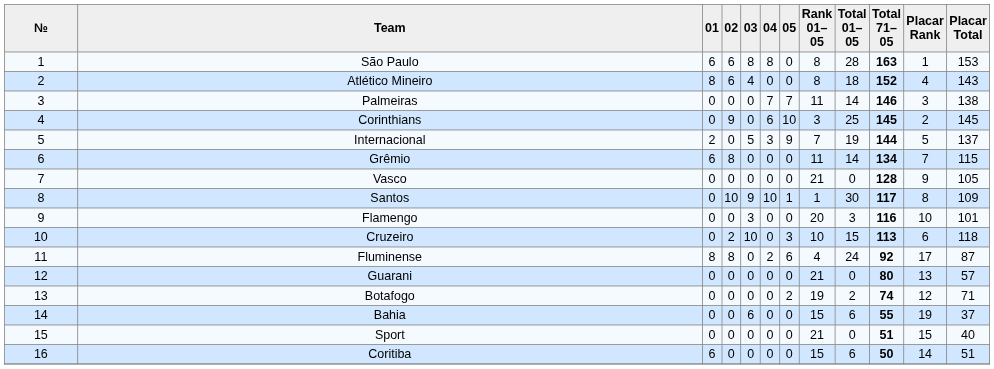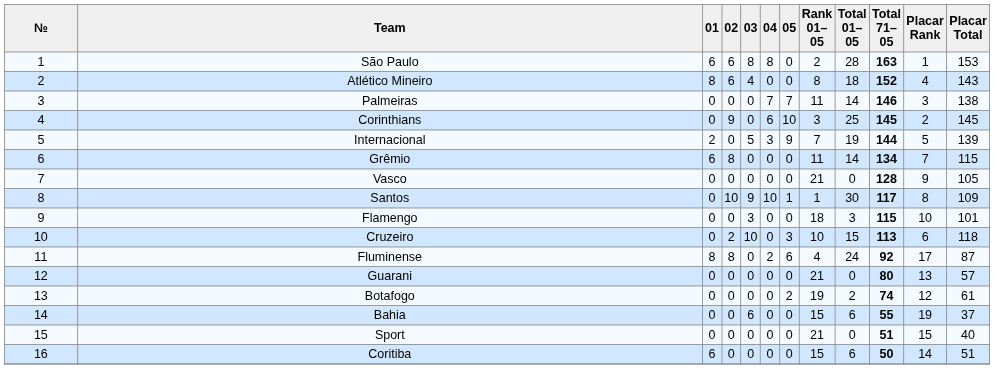 <table cellpadding=3 cellspacing=0 width=100% width=50% border=1 style="border-collapse:collapse"|>
 <tr align=center>
 <th bgcolor=#efefef width=10%>№</th>
 <th bgcolor=#efefef width=100%>Team</th>
 <th bgcolor=#efefef width=10%>01</th>
 <th bgcolor=#efefef width=10%>02</th>
 <th bgcolor=#efefef width=10%>03</th>
 <th bgcolor=#efefef width=10%>04</th>
 <th bgcolor=#efefef width=10%>05</th>
 <th bgcolor=#efefef width=20%>Rank 01–05</th>
 <th bgcolor=#efefef width=20%>Total 01–05</th>
 <th bgcolor=#efefef width=30%>Total 71–05</th>
 <th bgcolor=#efefef width=30%>Placar Rank</th>
 <th bgcolor=#efefef width=30%>Placar Total</th>
 </tr>
 <tr align=center bgcolor=#F5FAFF>
 <td>1</td>
 <td>São Paulo</td>
 <td>6</td>
 <td>6</td>
 <td>8</td>
 <td>8</td>
 <td>0</td>
-<td>8</td>
+<td>2</td>
 <td>28</td>
 <td><strong>163</strong></td>
 <td>1</td>
 <td>153</td>
 </tr>
 <tr align=center bgcolor=#D0E7FF>
 <td>2</td>
 <td>Atlético Mineiro</td>
 <td>8</td>
 <td>6</td>
 <td>4</td>
 <td>0</td>
 <td>0</td>
 <td>8</td>
 <td>18</td>
 <td><strong>152</strong></td>
 <td>4</td>
 <td>143</td>
 </tr>
 <tr align=center bgcolor=#F5FAFF>
 <td>3</td>
 <td>Palmeiras</td>
 <td>0</td>
 <td>0</td>
 <td>0</td>
 <td>7</td>
 <td>7</td>
 <td>11</td>
 <td>14</td>
 <td><strong>146</strong></td>
 <td>3</td>
 <td>138</td>
 </tr>
 <tr align=center bgcolor=#D0E7FF>
 <td>4</td>
 <td>Corinthians</td>
 <td>0</td>
 <td>9</td>
 <td>0</td>
 <td>6</td>
 <td>10</td>
 <td>3</td>
 <td>25</td>
 <td><strong>145</strong></td>
 <td>2</td>
 <td>145</td>
 </tr>
 <tr align=center bgcolor=#F5FAFF>
 <td>5</td>
 <td>Internacional</td>
 <td>2</td>
 <td>0</td>
 <td>5</td>
 <td>3</td>
 <td>9</td>
 <td>7</td>
 <td>19</td>
 <td><strong>144</strong></td>
 <td>5</td>
-<td>137</td>
+<td>139</td>
 </tr>
 <tr align=center bgcolor=#D0E7FF>
 <td>6</td>
 <td>Grêmio</td>
 <td>6</td>
 <td>8</td>
 <td>0</td>
 <td>0</td>
 <td>0</td>
 <td>11</td>
 <td>14</td>
 <td><strong>134</strong></td>
 <td>7</td>
 <td>115</td>
 </tr>
 <tr align=center bgcolor=#F5FAFF>
 <td>7</td>
 <td>Vasco</td>
 <td>0</td>
 <td>0</td>
 <td>0</td>
 <td>0</td>
 <td>0</td>
 <td>21</td>
 <td>0</td>
 <td><strong>128</strong></td>
 <td>9</td>
 <td>105</td>
 </tr>
 <tr align=center bgcolor=#D0E7FF>
 <td>8</td>
 <td>Santos</td>
 <td>0</td>
 <td>10</td>
 <td>9</td>
 <td>10</td>
 <td>1</td>
 <td>1</td>
 <td>30</td>
 <td><strong>117</strong></td>
 <td>8</td>
 <td>109</td>
 </tr>
 <tr align=center bgcolor=#F5FAFF>
 <td>9</td>
 <td>Flamengo</td>
 <td>0</td>
 <td>0</td>
 <td>3</td>
 <td>0</td>
 <td>0</td>
-<td>20</td>
+<td>18</td>
 <td>3</td>
-<td><strong>116</strong></td>
+<td><strong>115</strong></td>
 <td>10</td>
 <td>101</td>
 </tr>
 <tr align=center bgcolor=#D0E7FF>
 <td>10</td>
 <td>Cruzeiro</td>
 <td>0</td>
 <td>2</td>
 <td>10</td>
 <td>0</td>
 <td>3</td>
 <td>10</td>
 <td>15</td>
 <td><strong>113</strong></td>
 <td>6</td>
 <td>118</td>
 </tr>
 <tr align=center bgcolor=#F5FAFF>
 <td>11</td>
 <td>Fluminense</td>
 <td>8</td>
 <td>8</td>
 <td>0</td>
 <td>2</td>
 <td>6</td>
 <td>4</td>
 <td>24</td>
 <td><strong>92</strong></td>
 <td>17</td>
 <td>87</td>
 </tr>
 <tr align=center bgcolor=#D0E7FF>
 <td>12</td>
 <td>Guarani</td>
 <td>0</td>
 <td>0</td>
 <td>0</td>
 <td>0</td>
 <td>0</td>
 <td>21</td>
 <td>0</td>
 <td><strong>80</strong></td>
 <td>13</td>
 <td>57</td>
 </tr>
 <tr align=center bgcolor=#F5FAFF>
 <td>13</td>
 <td>Botafogo</td>
 <td>0</td>
 <td>0</td>
 <td>0</td>
 <td>0</td>
 <td>2</td>
 <td>19</td>
 <td>2</td>
 <td><strong>74</strong></td>
 <td>12</td>
-<td>71</td>
+<td>61</td>
 </tr>
 <tr align=center bgcolor=#D0E7FF>
 <td>14</td>
 <td>Bahia</td>
 <td>0</td>
 <td>0</td>
 <td>6</td>
 <td>0</td>
 <td>0</td>
 <td>15</td>
 <td>6</td>
 <td><strong>55</strong></td>
 <td>19</td>
 <td>37</td>
 </tr>
 <tr align=center bgcolor=#F5FAFF>
 <td>15</td>
 <td>Sport</td>
 <td>0</td>
 <td>0</td>
 <td>0</td>
 <td>0</td>
 <td>0</td>
 <td>21</td>
 <td>0</td>
 <td><strong>51</strong></td>
 <td>15</td>
 <td>40</td>
 </tr>
 <tr align=center bgcolor=#D0E7FF>
 <td>16</td>
 <td>Coritiba</td>
 <td>6</td>
 <td>0</td>
 <td>0</td>
 <td>0</td>
 <td>0</td>
 <td>15</td>
 <td>6</td>
 <td><strong>50</strong></td>
 <td>14</td>
 <td>51</td>
 </tr>
 <tr align=center bgcolor=#D0E7FF.>
 </tr>
 </table>
